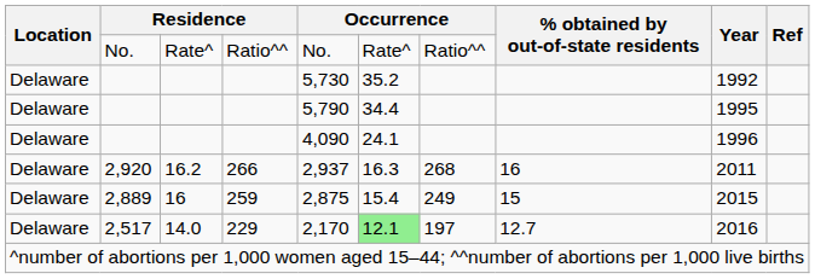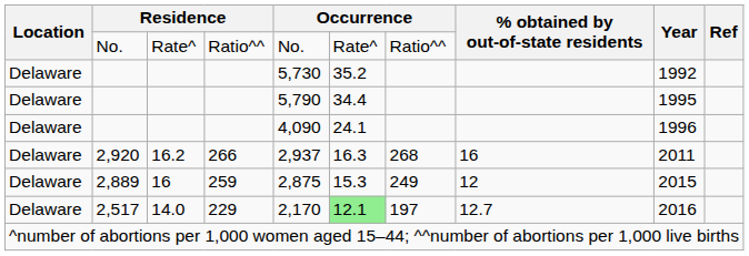 <table class="wikitable">
 <tr>
 <th rowspan="2">Location</th>
 <th colspan="3">Residence</th>
 <th colspan="3">Occurrence</th>
 <th rowspan="2">% obtained by<br>out-of-state residents</th>
 <th rowspan="2">Year</th>
 <th rowspan="2">Ref</th>
 </tr>
 <tr>
 <td>No.</td>
 <td>Rate^</td>
 <td>Ratio^^</td>
 <td>No.</td>
 <td>Rate^</td>
 <td>Ratio^^</td>
 </tr>
 <tr>
 <td>Delaware</td>
 <td></td>
 <td></td>
 <td></td>
 <td>5,730</td>
 <td>35.2</td>
 <td></td>
 <td></td>
 <td>1992</td>
 <td></td>
 </tr>
 <tr>
 <td>Delaware</td>
 <td></td>
 <td></td>
 <td></td>
 <td>5,790</td>
 <td>34.4</td>
 <td></td>
 <td></td>
 <td>1995</td>
 <td></td>
 </tr>
 <tr>
 <td>Delaware</td>
 <td></td>
 <td></td>
 <td></td>
 <td>4,090</td>
 <td>24.1</td>
 <td></td>
 <td></td>
 <td>1996</td>
 <td></td>
 </tr>
 <tr>
 <td>Delaware</td>
 <td>2,920</td>
 <td>16.2</td>
 <td>266</td>
 <td>2,937</td>
 <td>16.3</td>
 <td>268</td>
 <td>16</td>
 <td>2011</td>
 <td></td>
 </tr>
 <tr>
 <td>Delaware</td>
 <td>2,889</td>
 <td>16</td>
 <td>259</td>
 <td>2,875</td>
-<td>15.4</td>
+<td>15.3</td>
 <td>249</td>
-<td>15</td>
+<td>12</td>
 <td>2015</td>
 <td></td>
 </tr>
 <tr>
 <td>Delaware</td>
 <td>2,517</td>
 <td>14.0</td>
 <td>229</td>
 <td>2,170</td>
 <td style="background: lightgreen;">12.1</td>
 <td>197</td>
 <td>12.7</td>
 <td>2016</td>
 <td></td>
 </tr>
 <tr>
 <td colspan="10">^number of abortions per 1,000 women aged 15–44; ^^number of abortions per 1,000 live births</td>
 </tr>
 </table>
